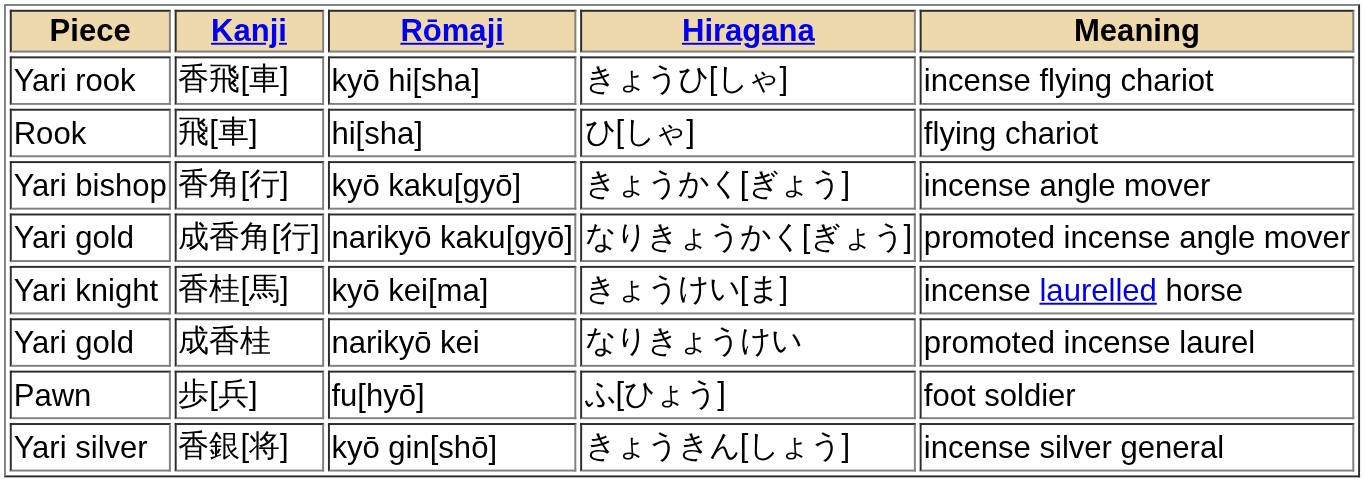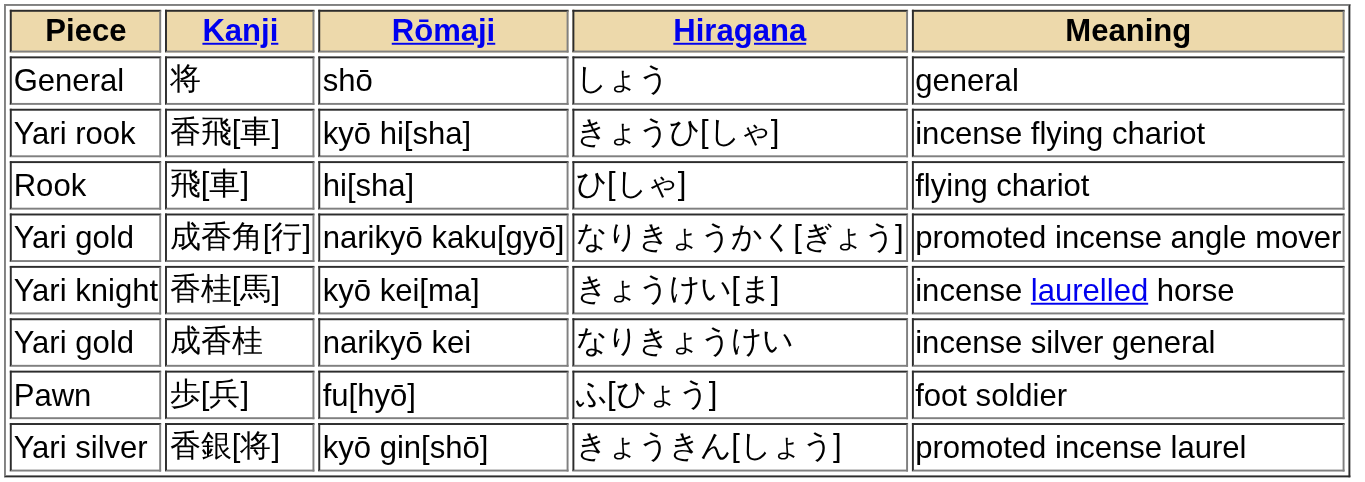 <table border="1">
 <tr style="background:#EDD9AB;">
 <th>Piece</th>
 <th><a href='#'>Kanji</a></th>
 <th><a href='#'>Rōmaji</a></th>
 <th><a href='#'>Hiragana</a></th>
 <th>Meaning</th>
+</tr>
+<tr>
+<td>General</td>
+<td>将</td>
+<td>shō</td>
+<td>しょう</td>
+<td>general</td>
 </tr>
 <tr>
 <td>Yari rook</td>
 <td>香飛[車]</td>
 <td>kyō hi[sha]</td>
 <td>きょうひ[しゃ]</td>
 <td>incense flying chariot</td>
 </tr>
 <tr>
 <td>Rook</td>
 <td>飛[車]</td>
 <td>hi[sha]</td>
 <td>ひ[しゃ]</td>
 <td>flying chariot</td>
-</tr>
-<tr>
-<td>Yari bishop</td>
-<td>香角[行]</td>
-<td>kyō kaku[gyō]</td>
-<td>きょうかく[ぎょう]</td>
-<td>incense angle mover</td>
 </tr>
 <tr>
 <td>Yari gold</td>
 <td>成香角[行]</td>
 <td>narikyō kaku[gyō]</td>
 <td>なりきょうかく[ぎょう]</td>
 <td>promoted incense angle mover</td>
 </tr>
 <tr>
 <td>Yari knight</td>
 <td>香桂[馬]</td>
 <td>kyō kei[ma]</td>
 <td>きょうけい[ま]</td>
 <td>incense <a href='#'>laurelled</a> horse</td>
 </tr>
 <tr>
 <td>Yari gold</td>
 <td>成香桂</td>
 <td>narikyō kei</td>
 <td>なりきょうけい</td>
-<td>promoted incense laurel</td>
+<td>incense silver general</td>
 </tr>
 <tr>
 <td>Pawn</td>
 <td>歩[兵]</td>
 <td>fu[hyō]</td>
 <td>ふ[ひょう]</td>
 <td>foot soldier</td>
 </tr>
 <tr>
 <td>Yari silver</td>
 <td>香銀[将]</td>
 <td>kyō gin[shō]</td>
 <td>きょうきん[しょう]</td>
-<td>incense silver general</td>
+<td>promoted incense laurel</td>
 </tr>
 </table>
